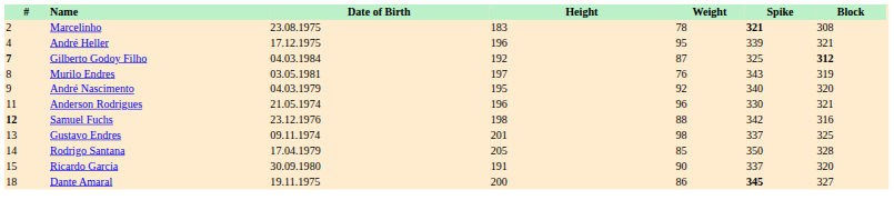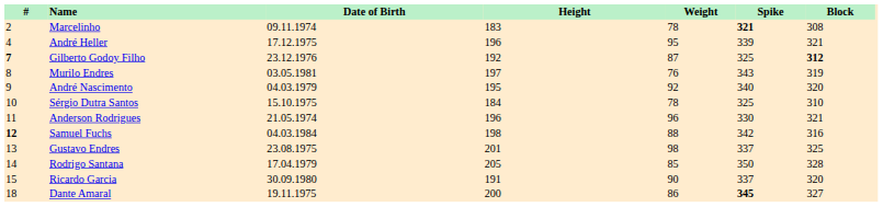 <table border=0 cellpadding=2 cellspacing=0  |- style="background: #FFECCE" style="text-align:center; font-size:90%;" width=100%>
 <tr style="background: #BBF0C9">
 <th width=5%>#</th>
 <th width=25% align=left>Name</th>
 <th width=25%>Date of Birth</th>
 <th width=21%>Height</th>
 <th width=8%>Weight</th>
 <th width=8%>Spike</th>
 <th width=8%>Block</th>
 </tr>
 <tr>
 <td>2</td>
 <td align=left><a href='#'>Marcelinho</a></td>
-<td>23.08.1975</td>
+<td>09.11.1974</td>
 <td>183</td>
 <td>78</td>
 <td><strong>321</strong></td>
 <td>308</td>
 <td></td>
 </tr>
 <tr>
 <td>4</td>
 <td align=left><a href='#'>André Heller</a></td>
 <td>17.12.1975</td>
 <td>196</td>
 <td>95</td>
 <td>339</td>
 <td>321</td>
 </tr>
 <tr>
 <td><strong>7</strong></td>
 <td align=left><a href='#'>Gilberto Godoy Filho</a></td>
-<td>04.03.1984</td>
+<td>23.12.1976</td>
 <td>192</td>
 <td>87</td>
 <td>325</td>
 <td><strong>312</strong></td>
 <td></td>
 </tr>
 <tr>
 <td>8</td>
 <td align=left><a href='#'>Murilo Endres</a></td>
 <td>03.05.1981</td>
 <td>197</td>
 <td>76</td>
 <td>343</td>
 <td>319</td>
 <td></td>
 </tr>
 <tr>
 <td>9</td>
 <td align=left><a href='#'>André Nascimento</a></td>
 <td>04.03.1979</td>
 <td>195</td>
 <td>92</td>
 <td>340</td>
 <td>320</td>
 <td></td>
 </tr>
 <tr>
+<td>10</td>
+<td align=left><a href='#'>Sérgio Dutra Santos</a></td>
+<td>15.10.1975</td>
+<td>184</td>
+<td>78</td>
+<td>325</td>
+<td>310</td>
+<td></td>
+</tr>
+<tr>
 <td>11</td>
 <td align=left><a href='#'>Anderson Rodrigues</a></td>
 <td>21.05.1974</td>
 <td>196</td>
 <td>96</td>
 <td>330</td>
 <td>321</td>
 <td></td>
 </tr>
 <tr>
 <td><strong>12</strong></td>
 <td align=left><a href='#'>Samuel Fuchs</a></td>
-<td>23.12.1976</td>
+<td>04.03.1984</td>
 <td>198</td>
 <td>88</td>
 <td>342</td>
 <td>316</td>
 <td></td>
 </tr>
 <tr>
 <td>13</td>
 <td align=left><a href='#'>Gustavo Endres</a></td>
-<td>09.11.1974</td>
+<td>23.08.1975</td>
 <td>201</td>
 <td>98</td>
 <td>337</td>
 <td>325</td>
 <td></td>
 </tr>
 <tr>
 <td>14</td>
 <td align=left><a href='#'>Rodrigo Santana</a></td>
 <td>17.04.1979</td>
 <td>205</td>
 <td>85</td>
 <td>350</td>
 <td>328</td>
 <td></td>
 </tr>
 <tr>
 <td>15</td>
 <td align=left><a href='#'>Ricardo Garcia</a></td>
 <td>30.09.1980</td>
 <td>191</td>
 <td>90</td>
 <td>337</td>
 <td>320</td>
 <td></td>
 </tr>
 <tr>
 <td>18</td>
 <td align=left><a href='#'>Dante Amaral</a></td>
 <td>19.11.1975</td>
 <td>200</td>
 <td>86</td>
 <td><strong>345</strong></td>
 <td>327</td>
 <td></td>
 </tr>
 </table>
